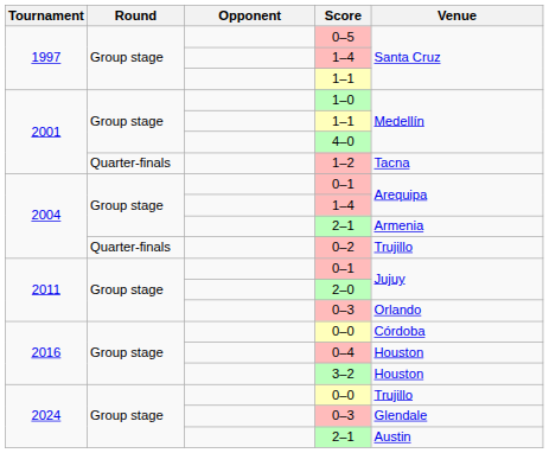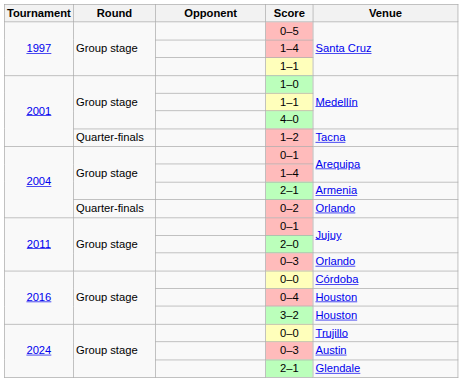 <table class="wikitable mw-collapsible mw-collapsed" style="text-align:left;">
 <tr>
 <th>Tournament</th>
 <th width=110>Round</th>
 <th width=150>Opponent</th>
 <th width=60>Score</th>
 <th width=200>Venue</th>
 </tr>
 <tr>
 <td rowspan="3" align=center> <a href='#'>1997</a></td>
 <td rowspan="3">Group stage</td>
 <td></td>
 <td align=center bgcolor="#ffbbbb">0–5</td>
 <td rowspan=3><a href='#'>Santa Cruz</a></td>
 </tr>
 <tr>
 <td></td>
 <td align=center bgcolor="#ffbbbb">1–4</td>
 </tr>
 <tr>
 <td></td>
 <td align=center bgcolor="#ffffbb">1–1</td>
 </tr>
 <tr>
 <td rowspan="4" align=center> <a href='#'>2001</a></td>
 <td rowspan="3">Group stage</td>
 <td></td>
 <td align=center bgcolor="#bbffbb">1–0</td>
 <td rowspan=3><a href='#'>Medellín</a></td>
 </tr>
 <tr>
 <td></td>
 <td align=center bgcolor="#ffffbb">1–1</td>
 </tr>
 <tr>
 <td></td>
 <td align=center bgcolor="#bbffbb">4–0</td>
 </tr>
 <tr>
 <td>Quarter-finals</td>
 <td></td>
 <td align=center bgcolor="#ffbbbb">1–2</td>
 <td><a href='#'>Tacna</a></td>
 </tr>
 <tr>
 <td rowspan="4" align=center> <a href='#'>2004</a></td>
 <td rowspan="3">Group stage</td>
 <td></td>
 <td align=center bgcolor="#ffbbbb">0–1</td>
 <td rowspan=2><a href='#'>Arequipa</a></td>
 </tr>
 <tr>
 <td></td>
 <td align=center bgcolor="#ffbbbb">1–4</td>
 </tr>
 <tr>
 <td></td>
 <td align=center bgcolor="#bbffbb">2–1</td>
 <td><a href='#'>Armenia</a></td>
 </tr>
 <tr>
 <td>Quarter-finals</td>
 <td></td>
 <td align=center bgcolor="#ffbbbb">0–2</td>
-<td><a href='#'>Trujillo</a></td>
+<td><a href='#'>Orlando</a></td>
 </tr>
 <tr>
 <td rowspan="3" align=center> <a href='#'>2011</a></td>
 <td rowspan="3">Group stage</td>
 <td></td>
 <td align=center bgcolor="#ffbbbb">0–1</td>
 <td rowspan=2><a href='#'>Jujuy</a></td>
 </tr>
 <tr>
 <td></td>
 <td align=center bgcolor="#bbffbb">2–0</td>
 </tr>
 <tr>
 <td></td>
 <td align=center bgcolor="#ffbbbb">0–3</td>
 <td><a href='#'>Orlando</a></td>
 </tr>
 <tr>
 <td rowspan="3" align=center> <a href='#'>2016</a></td>
 <td rowspan="3">Group stage</td>
 <td></td>
 <td align=center bgcolor="#ffffbb">0–0</td>
 <td><a href='#'>Córdoba</a></td>
 </tr>
 <tr>
 <td></td>
 <td align=center bgcolor="#ffbbbb">0–4</td>
 <td><a href='#'>Houston</a></td>
 </tr>
 <tr>
 <td></td>
 <td align=center bgcolor="#bbffbb">3–2</td>
 <td><a href='#'>Houston</a></td>
 </tr>
 <tr>
 <td rowspan="3" align=center> <a href='#'>2024</a></td>
 <td rowspan="3">Group stage</td>
 <td></td>
 <td align=center bgcolor="#ffffbb">0–0</td>
 <td><a href='#'>Trujillo</a></td>
 </tr>
 <tr>
 <td></td>
 <td align=center bgcolor="#ffbbbb">0–3</td>
-<td><a href='#'>Glendale</a></td>
+<td><a href='#'>Austin</a></td>
 </tr>
 <tr>
 <td></td>
 <td align=center bgcolor="#bbffbb">2–1</td>
-<td><a href='#'>Austin</a></td>
+<td><a href='#'>Glendale</a></td>
 </tr>
 </table>
